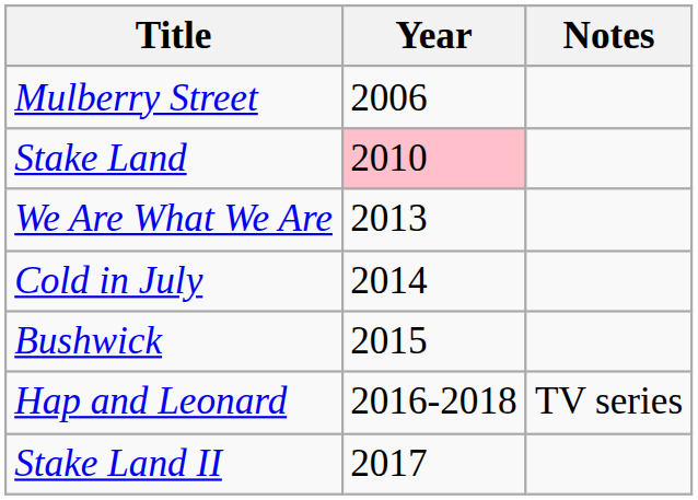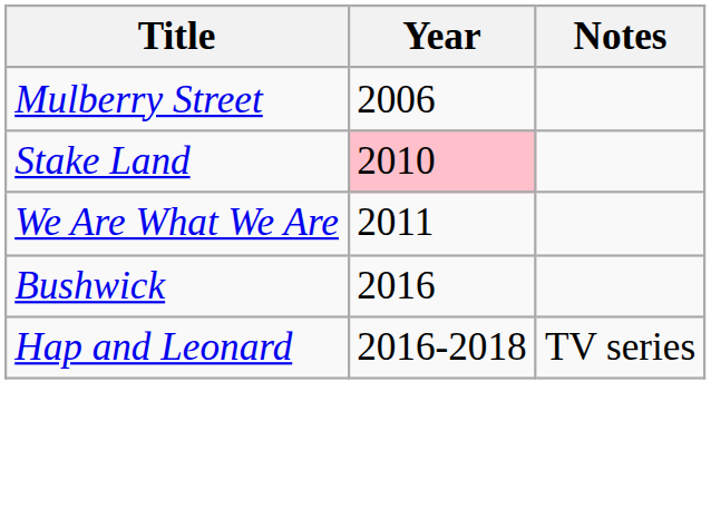 <table class="wikitable sortable" border="1">
 <tr>
 <th>Title</th>
 <th>Year</th>
 <th>Notes</th>
 </tr>
 <tr>
 <td><em><a href='#'>Mulberry Street</a></em></td>
 <td>2006</td>
 </tr>
 <tr>
 <td><em><a href='#'>Stake Land</a></em></td>
 <td style="background: pink;">2010</td>
 <td></td>
 </tr>
 <tr>
 <td><em><a href='#'>We Are What We Are</a></em></td>
-<td>2013</td>
-<td></td>
-</tr>
-<tr>
-<td><em><a href='#'>Cold in July</a></em></td>
-<td>2014</td>
+<td>2011</td>
 <td></td>
 </tr>
 <tr>
 <td><em><a href='#'>Bushwick</a></em></td>
-<td>2015</td>
+<td>2016</td>
 <td></td>
 </tr>
 <tr>
 <td><em><a href='#'>Hap and Leonard</a></em></td>
 <td>2016-2018</td>
 <td>TV series</td>
 </tr>
-<tr>
-<td><em><a href='#'>Stake Land II</a></em></td>
-<td>2017</td>
-<td></td>
-</tr>
 </table>
